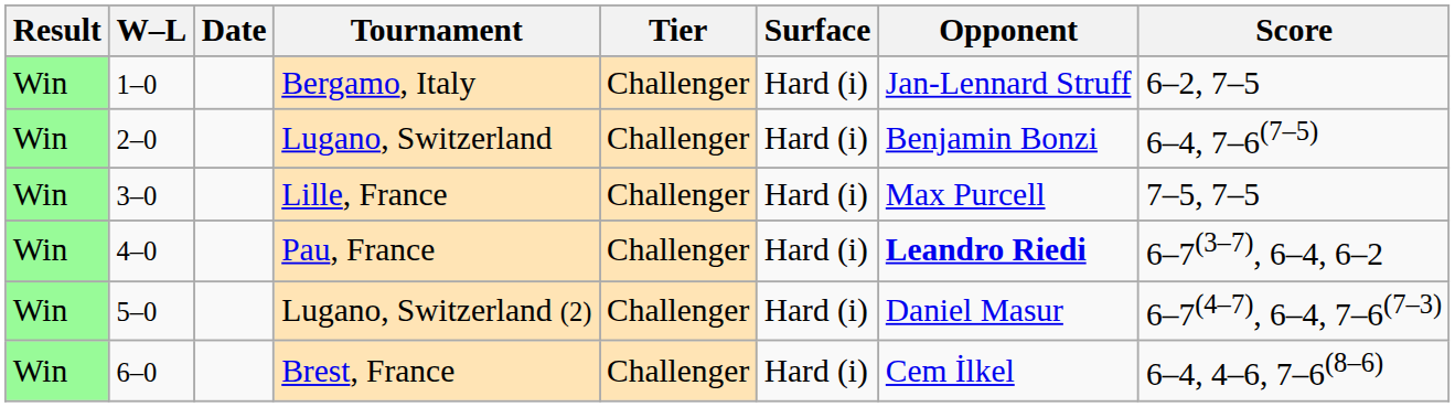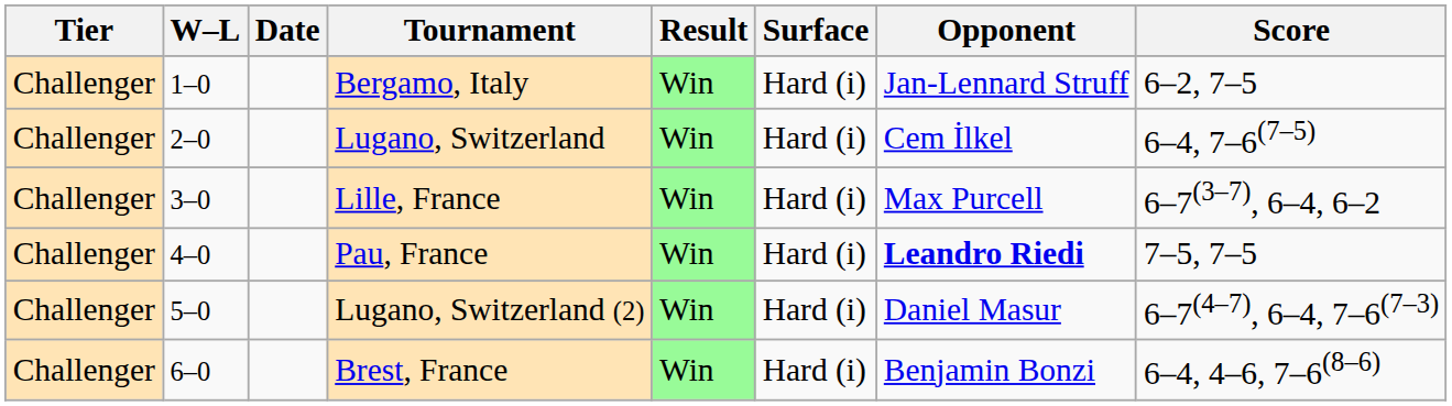 <table class="sortable wikitable">
 <tr>
-<th>Result</th>
+<th>Tier</th>
 <th class="unsortable">W–L</th>
 <th>Date</th>
 <th>Tournament</th>
-<th>Tier</th>
+<th>Result</th>
 <th>Surface</th>
 <th>Opponent</th>
 <th class="unsortable">Score</th>
 </tr>
 <tr>
-<td bgcolor=98FB98>Win</td>
+<td style="background:moccasin;">Challenger</td>
 <td><small>1–0</small></td>
 <td><a href='#'></a></td>
 <td style="background:moccasin;"><a href='#'>Bergamo</a>, Italy</td>
-<td style="background:moccasin;">Challenger</td>
+<td bgcolor=98FB98>Win</td>
 <td>Hard (i)</td>
 <td> <a href='#'>Jan-Lennard Struff</a></td>
 <td>6–2, 7–5</td>
 </tr>
 <tr>
-<td bgcolor=98FB98>Win</td>
+<td style="background:moccasin;">Challenger</td>
 <td><small>2–0</small></td>
 <td><a href='#'></a></td>
 <td style="background:moccasin;"><a href='#'>Lugano</a>, Switzerland</td>
-<td style="background:moccasin;">Challenger</td>
+<td bgcolor=98FB98>Win</td>
 <td>Hard (i)</td>
-<td> <a href='#'>Benjamin Bonzi</a></td>
+<td> <a href='#'>Cem İlkel</a></td>
 <td>6–4, 7–6<sup>(7–5)</sup></td>
 </tr>
 <tr>
-<td bgcolor=98FB98>Win</td>
+<td style="background:moccasin;">Challenger</td>
 <td><small>3–0</small></td>
 <td><a href='#'></a></td>
 <td style="background:moccasin;"><a href='#'>Lille</a>, France</td>
-<td style="background:moccasin;">Challenger</td>
+<td bgcolor=98FB98>Win</td>
 <td>Hard (i)</td>
 <td> <a href='#'>Max Purcell</a></td>
+<td>6–7<sup>(3–7)</sup>, 6–4, 6–2</td>
+</tr>
+<tr>
+<td style="background:moccasin;">Challenger</td>
+<td><small>4–0</small></td>
+<td><a href='#'></a></td>
+<td style="background:moccasin;"><a href='#'>Pau</a>, France</td>
+<td bgcolor=98FB98>Win</td>
+<td>Hard (i)</td>
+<td><strong> <a href='#'>Leandro Riedi</a></strong></td>
 <td>7–5, 7–5</td>
 </tr>
 <tr>
-<td bgcolor=98FB98>Win</td>
-<td><small>4–0</small></td>
-<td><a href='#'></a></td>
-<td style="background:moccasin;"><a href='#'>Pau</a>, France</td>
 <td style="background:moccasin;">Challenger</td>
-<td>Hard (i)</td>
-<td><strong> <a href='#'>Leandro Riedi</a></strong></td>
-<td>6–7<sup>(3–7)</sup>, 6–4, 6–2</td>
-</tr>
-<tr>
-<td bgcolor=98FB98>Win</td>
 <td><small>5–0</small></td>
 <td><a href='#'></a></td>
 <td style="background:moccasin;">Lugano, Switzerland <small>(2)</small></td>
-<td style="background:moccasin;">Challenger</td>
+<td bgcolor=98FB98>Win</td>
 <td>Hard (i)</td>
 <td> <a href='#'>Daniel Masur</a></td>
 <td>6–7<sup>(4–7)</sup>, 6–4, 7–6<sup>(7–3)</sup></td>
 </tr>
 <tr>
-<td bgcolor=98FB98>Win</td>
+<td style="background:moccasin;">Challenger</td>
 <td><small>6–0</small></td>
 <td><a href='#'></a></td>
 <td style="background:moccasin;"><a href='#'>Brest</a>, France</td>
-<td style="background:moccasin;">Challenger</td>
+<td bgcolor=98FB98>Win</td>
 <td>Hard (i)</td>
-<td> <a href='#'>Cem İlkel</a></td>
+<td> <a href='#'>Benjamin Bonzi</a></td>
 <td>6–4, 4–6, 7–6<sup>(8–6)</sup></td>
 </tr>
 </table>
